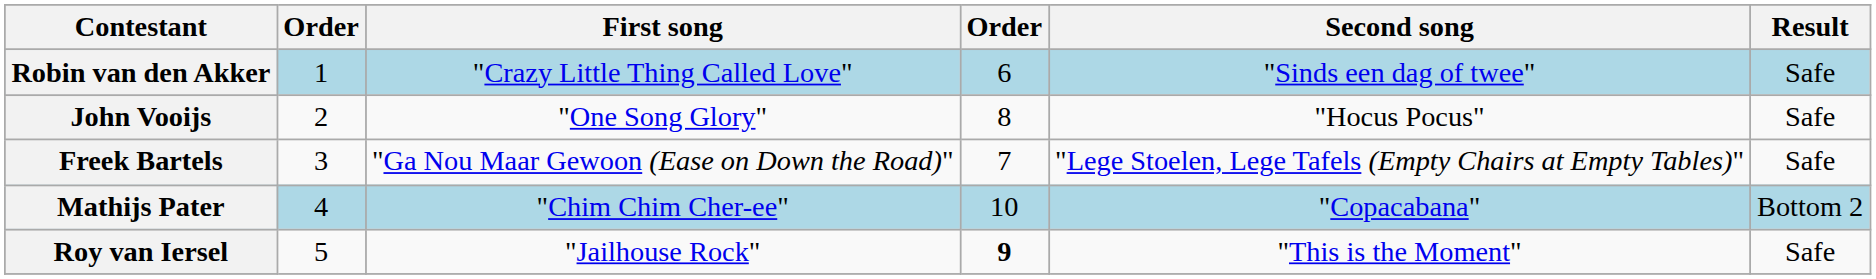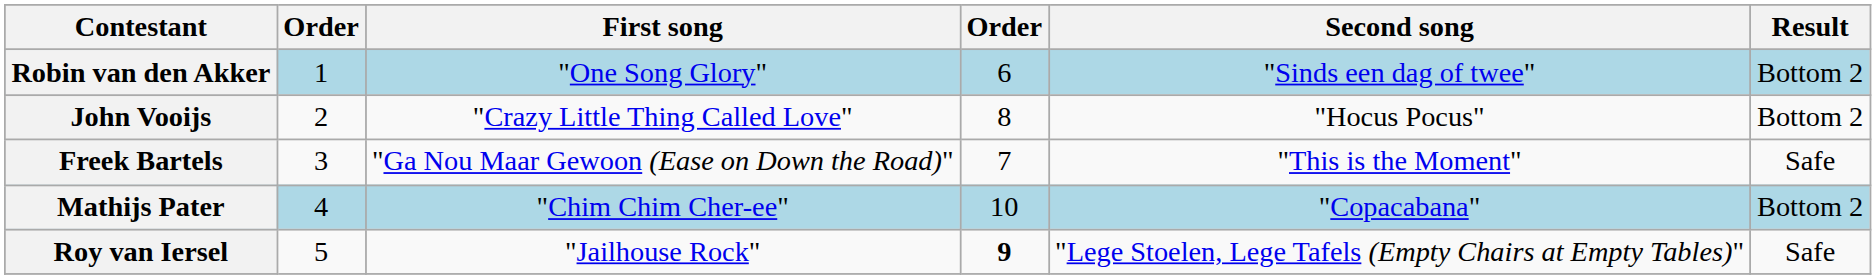 <table class="wikitable plainrowheaders" style="text-align:center;">
 <tr>
 <th scope="col">Contestant</th>
 <th scope="col">Order</th>
 <th scope="col">First song</th>
 <th scope="col">Order</th>
 <th scope="col">Second song</th>
 <th scope="col">Result</th>
 </tr>
 <tr style="background:lightblue;">
 <th scope="row">Robin van den Akker</th>
 <td>1</td>
-<td>"<a href='#'>Crazy Little Thing Called Love</a>"</td>
+<td>"<a href='#'>One Song Glory</a>"</td>
 <td>6</td>
 <td>"<a href='#'>Sinds een dag of twee</a>"</td>
-<td>Safe</td>
+<td>Bottom 2</td>
 </tr>
 <tr>
 <th scope="row">John Vooijs</th>
 <td>2</td>
-<td>"<a href='#'>One Song Glory</a>"</td>
+<td>"<a href='#'>Crazy Little Thing Called Love</a>"</td>
 <td>8</td>
 <td>"Hocus Pocus"</td>
-<td>Safe</td>
+<td>Bottom 2</td>
 </tr>
 <tr>
 <th scope="row">Freek Bartels</th>
 <td>3</td>
 <td>"<a href='#'>Ga Nou Maar Gewoon</a> <em>(Ease on Down the Road)</em>"</td>
 <td>7</td>
-<td>"<a href='#'>Lege Stoelen, Lege Tafels</a> <em>(Empty Chairs at Empty Tables)</em>"</td>
+<td>"<a href='#'>This is the Moment</a>"</td>
 <td>Safe</td>
 </tr>
 <tr style = "background:lightblue">
 <th scope="row">Mathijs Pater</th>
 <td>4</td>
 <td>"<a href='#'>Chim Chim Cher-ee</a>"</td>
 <td>10</td>
 <td>"<a href='#'>Copacabana</a>"</td>
 <td>Bottom 2</td>
 </tr>
 <tr>
 <th scope="row">Roy van Iersel</th>
 <td>5</td>
 <td>"<a href='#'>Jailhouse Rock</a>"</td>
 <td><strong>9</strong></td>
-<td>"<a href='#'>This is the Moment</a>"</td>
+<td>"<a href='#'>Lege Stoelen, Lege Tafels</a> <em>(Empty Chairs at Empty Tables)</em>"</td>
 <td>Safe</td>
 </tr>
 </table>
